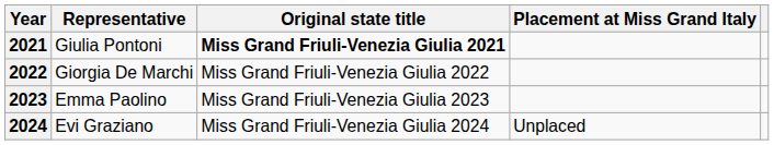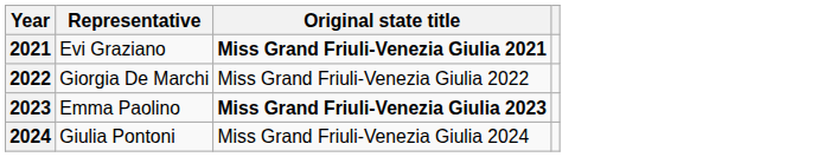 <table class="wikitable defaultcenter col2left" style="font-size:95%;">
 <tr>
 <th>Year</th>
 <th>Representative</th>
 <th>Original state title</th>
-<th>Placement at Miss Grand Italy</th>
 <th></th>
 </tr>
 <tr>
 <th>2021</th>
-<td>Giulia Pontoni</td>
+<td>Evi Graziano</td>
 <td><strong>Miss Grand Friuli-Venezia Giulia 2021</strong></td>
-<td></td>
 <td></td>
 </tr>
 <tr>
 <th>2022</th>
 <td>Giorgia De Marchi</td>
 <td>Miss Grand Friuli-Venezia Giulia 2022</td>
 <td></td>
-<td></td>
 </tr>
 <tr>
 <th>2023</th>
 <td>Emma Paolino</td>
-<td>Miss Grand Friuli-Venezia Giulia 2023</td>
-<td></td>
+<td><strong>Miss Grand Friuli-Venezia Giulia 2023</strong></td>
 <td></td>
 </tr>
 <tr>
 <th>2024</th>
-<td>Evi Graziano</td>
+<td>Giulia Pontoni</td>
 <td>Miss Grand Friuli-Venezia Giulia 2024</td>
-<td>Unplaced</td>
 <td></td>
 </tr>
 </table>
